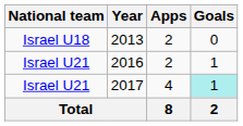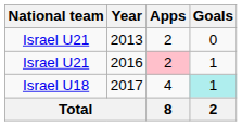 <table class="wikitable" style="text-align:center">
 <tr>
 <th>National team</th>
 <th>Year</th>
 <th>Apps</th>
 <th>Goals</th>
 </tr>
 <tr>
-<td valign="center"><a href='#'>Israel U18</a></td>
+<td><a href='#'>Israel U21</a></td>
 <td>2013</td>
 <td>2</td>
 <td>0</td>
 </tr>
 <tr>
 <td><a href='#'>Israel U21</a></td>
 <td>2016</td>
-<td>2</td>
+<td style="background: pink;">2</td>
 <td>1</td>
 </tr>
 <tr>
-<td><a href='#'>Israel U21</a></td>
+<td valign="center"><a href='#'>Israel U18</a></td>
 <td>2017</td>
 <td>4</td>
 <td style="background: paleturquoise;">1</td>
 </tr>
 <tr>
 <th colspan="2">Total</th>
 <th>8</th>
 <th>2</th>
 </tr>
 </table>
